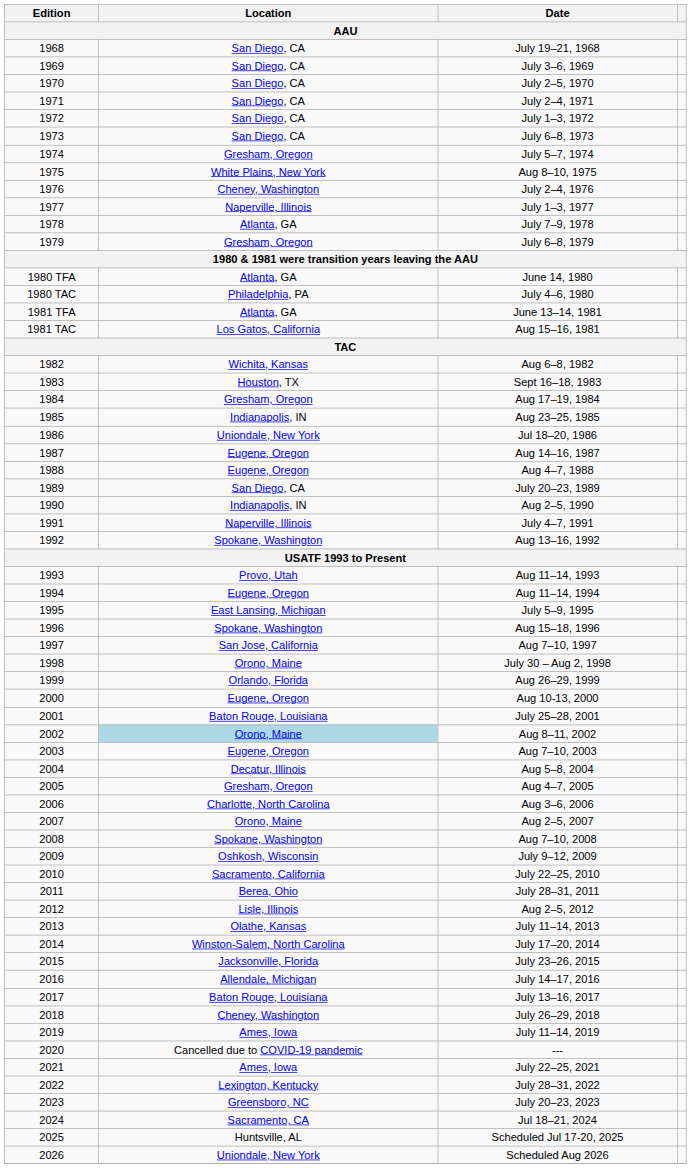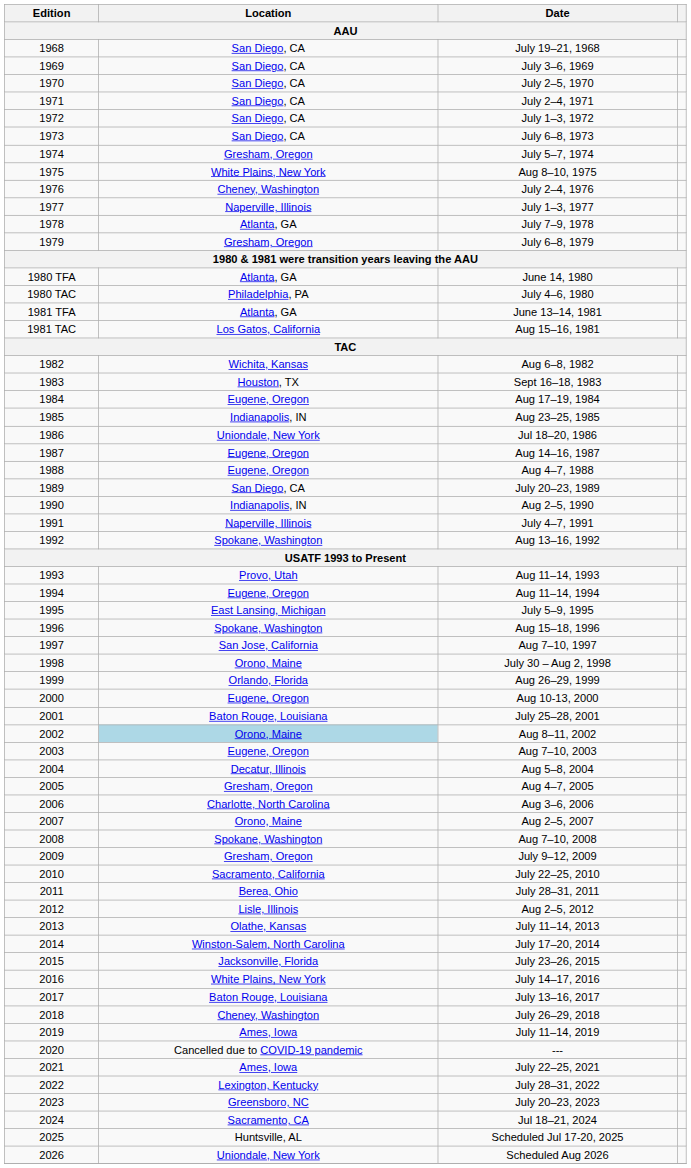 <table class="wikitable" style="text-align:center; font-size:95%; width:74%;">
 <tr>
 <th>Edition</th>
 <th>Location</th>
 <th>Date</th>
 <th></th>
 </tr>
 <tr>
 <th colspan="4"><strong>AAU</strong></th>
 </tr>
 <tr>
 <td>1968</td>
 <td><a href='#'>San Diego</a>, CA</td>
 <td>July 19–21, 1968</td>
 <td></td>
 </tr>
 <tr>
 <td>1969</td>
 <td><a href='#'>San Diego</a>, CA</td>
 <td>July 3–6, 1969</td>
 <td></td>
 </tr>
 <tr>
 <td>1970</td>
 <td><a href='#'>San Diego</a>, CA</td>
 <td>July 2–5, 1970</td>
 <td></td>
 </tr>
 <tr>
 <td>1971</td>
 <td><a href='#'>San Diego</a>, CA</td>
 <td>July 2–4, 1971</td>
 <td></td>
 </tr>
 <tr>
 <td>1972</td>
 <td><a href='#'>San Diego</a>, CA</td>
 <td>July 1–3, 1972</td>
 <td></td>
 </tr>
 <tr>
 <td>1973</td>
 <td><a href='#'>San Diego</a>, CA</td>
 <td>July 6–8, 1973</td>
 <td></td>
 </tr>
 <tr>
 <td>1974</td>
 <td><a href='#'>Gresham, Oregon</a></td>
 <td>July 5–7, 1974</td>
 <td></td>
 </tr>
 <tr>
 <td>1975</td>
 <td><a href='#'>White Plains, New York</a></td>
 <td>Aug 8–10, 1975</td>
 <td></td>
 </tr>
 <tr>
 <td>1976</td>
 <td><a href='#'>Cheney, Washington</a></td>
 <td>July 2–4, 1976</td>
 <td></td>
 </tr>
 <tr>
 <td>1977</td>
 <td><a href='#'>Naperville, Illinois</a></td>
 <td>July 1–3, 1977</td>
 <td></td>
 </tr>
 <tr>
 <td>1978</td>
 <td><a href='#'>Atlanta</a>, GA</td>
 <td>July 7–9, 1978</td>
 <td></td>
 </tr>
 <tr>
 <td>1979</td>
 <td><a href='#'>Gresham, Oregon</a></td>
 <td>July 6–8, 1979</td>
 <td></td>
 </tr>
 <tr>
 <th colspan="4"><strong>1980 & 1981 were transition years leaving the AAU</strong></th>
 </tr>
 <tr>
 <td>1980 TFA</td>
 <td><a href='#'>Atlanta</a>, GA</td>
 <td>June 14, 1980</td>
 <td></td>
 </tr>
 <tr>
 <td>1980 TAC</td>
 <td><a href='#'>Philadelphia</a>, PA</td>
 <td>July 4–6, 1980</td>
 <td></td>
 </tr>
 <tr>
 <td>1981 TFA</td>
 <td><a href='#'>Atlanta</a>, GA</td>
 <td>June 13–14, 1981</td>
 <td></td>
 </tr>
 <tr>
 <td>1981 TAC</td>
 <td><a href='#'>Los Gatos, California</a></td>
 <td>Aug 15–16, 1981</td>
 <td></td>
 </tr>
 <tr>
 <th colspan="4"><strong>TAC</strong></th>
 </tr>
 <tr>
 <td>1982</td>
 <td><a href='#'>Wichita, Kansas</a></td>
 <td>Aug 6–8, 1982</td>
 <td></td>
 </tr>
 <tr>
 <td>1983</td>
 <td><a href='#'>Houston</a>, TX</td>
 <td>Sept 16–18, 1983</td>
 <td></td>
 </tr>
 <tr>
 <td>1984</td>
-<td><a href='#'>Gresham, Oregon</a></td>
+<td><a href='#'>Eugene, Oregon</a></td>
 <td>Aug 17–19, 1984</td>
 <td></td>
 </tr>
 <tr>
 <td>1985</td>
 <td><a href='#'>Indianapolis</a>, IN</td>
 <td>Aug 23–25, 1985</td>
 <td></td>
 </tr>
 <tr>
 <td>1986</td>
 <td><a href='#'>Uniondale, New York</a></td>
 <td>Jul 18–20, 1986</td>
 <td></td>
 </tr>
 <tr>
 <td>1987</td>
 <td><a href='#'>Eugene, Oregon</a></td>
 <td>Aug 14–16, 1987</td>
 <td></td>
 </tr>
 <tr>
 <td>1988</td>
 <td><a href='#'>Eugene, Oregon</a></td>
 <td>Aug 4–7, 1988</td>
 <td></td>
 </tr>
 <tr>
 <td>1989</td>
 <td><a href='#'>San Diego</a>, CA</td>
 <td>July 20–23, 1989</td>
 <td></td>
 </tr>
 <tr>
 <td>1990</td>
 <td><a href='#'>Indianapolis</a>, IN</td>
 <td>Aug 2–5, 1990</td>
 <td></td>
 </tr>
 <tr>
 <td>1991</td>
 <td><a href='#'>Naperville, Illinois</a></td>
 <td>July 4–7, 1991</td>
 <td></td>
 </tr>
 <tr>
 <td>1992</td>
 <td><a href='#'>Spokane, Washington</a></td>
 <td>Aug 13–16, 1992</td>
 <td></td>
 </tr>
 <tr>
 <th colspan="4"><strong>USATF 1993 to Present</strong></th>
 </tr>
 <tr>
 <td>1993</td>
 <td><a href='#'>Provo, Utah</a></td>
 <td>Aug 11–14, 1993</td>
 <td></td>
 </tr>
 <tr>
 <td>1994</td>
 <td><a href='#'>Eugene, Oregon</a></td>
 <td>Aug 11–14, 1994</td>
 <td></td>
 </tr>
 <tr>
 <td>1995</td>
 <td><a href='#'>East Lansing, Michigan</a></td>
 <td>July 5–9, 1995</td>
 <td></td>
 </tr>
 <tr>
 <td>1996</td>
 <td><a href='#'>Spokane, Washington</a></td>
 <td>Aug 15–18, 1996</td>
 <td></td>
 </tr>
 <tr>
 <td>1997</td>
 <td><a href='#'>San Jose, California</a></td>
 <td>Aug 7–10, 1997</td>
 <td></td>
 </tr>
 <tr>
 <td>1998</td>
 <td><a href='#'>Orono, Maine</a></td>
 <td>July 30 – Aug 2, 1998</td>
 <td></td>
 </tr>
 <tr>
 <td>1999</td>
 <td><a href='#'>Orlando, Florida</a></td>
 <td>Aug 26–29, 1999</td>
 <td></td>
 </tr>
 <tr>
 <td>2000</td>
 <td><a href='#'>Eugene, Oregon</a></td>
 <td>Aug 10-13, 2000</td>
 <td></td>
 </tr>
 <tr>
 <td>2001</td>
 <td><a href='#'>Baton Rouge, Louisiana</a></td>
 <td>July 25–28, 2001</td>
 <td></td>
 </tr>
 <tr>
 <td>2002</td>
 <td style="background: lightblue;"><a href='#'>Orono, Maine</a></td>
 <td>Aug 8–11, 2002</td>
 <td></td>
 </tr>
 <tr>
 <td>2003</td>
 <td><a href='#'>Eugene, Oregon</a></td>
 <td>Aug 7–10, 2003</td>
 <td></td>
 </tr>
 <tr>
 <td>2004</td>
 <td><a href='#'>Decatur, Illinois</a></td>
 <td>Aug 5–8, 2004</td>
 <td></td>
 </tr>
 <tr>
 <td>2005</td>
 <td><a href='#'>Gresham, Oregon</a></td>
 <td>Aug 4–7, 2005</td>
 <td></td>
 </tr>
 <tr>
 <td>2006</td>
 <td><a href='#'>Charlotte, North Carolina</a></td>
 <td>Aug 3–6, 2006</td>
 <td></td>
 </tr>
 <tr>
 <td>2007</td>
 <td><a href='#'>Orono, Maine</a></td>
 <td>Aug 2–5, 2007</td>
 <td></td>
 </tr>
 <tr>
 <td>2008</td>
 <td><a href='#'>Spokane, Washington</a></td>
 <td>Aug 7–10, 2008</td>
 <td></td>
 </tr>
 <tr>
 <td>2009</td>
-<td><a href='#'>Oshkosh, Wisconsin</a></td>
+<td><a href='#'>Gresham, Oregon</a></td>
 <td>July 9–12, 2009</td>
 <td></td>
 </tr>
 <tr>
 <td>2010</td>
 <td><a href='#'>Sacramento, California</a></td>
 <td>July 22–25, 2010</td>
 <td></td>
 </tr>
 <tr>
 <td>2011</td>
 <td><a href='#'>Berea, Ohio</a></td>
 <td>July 28–31, 2011</td>
 <td></td>
 </tr>
 <tr>
 <td>2012</td>
 <td><a href='#'>Lisle, Illinois</a></td>
 <td>Aug 2–5, 2012</td>
 <td></td>
 </tr>
 <tr>
 <td>2013</td>
 <td><a href='#'>Olathe, Kansas</a></td>
 <td>July 11–14, 2013</td>
 <td></td>
 </tr>
 <tr>
 <td>2014</td>
 <td><a href='#'>Winston-Salem, North Carolina</a></td>
 <td>July 17–20, 2014</td>
 <td></td>
 </tr>
 <tr>
 <td>2015</td>
 <td><a href='#'>Jacksonville, Florida</a></td>
 <td>July 23–26, 2015</td>
 <td></td>
 </tr>
 <tr>
 <td>2016</td>
-<td><a href='#'>Allendale, Michigan</a></td>
+<td><a href='#'>White Plains, New York</a></td>
 <td>July 14–17, 2016</td>
 <td></td>
 </tr>
 <tr>
 <td>2017</td>
 <td><a href='#'>Baton Rouge, Louisiana</a></td>
 <td>July 13–16, 2017</td>
 <td></td>
 </tr>
 <tr>
 <td>2018</td>
 <td><a href='#'>Cheney, Washington</a></td>
 <td>July 26–29, 2018</td>
 <td></td>
 </tr>
 <tr>
 <td>2019</td>
 <td><a href='#'>Ames, Iowa</a></td>
 <td>July 11–14, 2019</td>
 <td></td>
 </tr>
 <tr>
 <td>2020</td>
 <td>Cancelled due to <a href='#'>COVID-19 pandemic</a></td>
 <td>---</td>
 <td></td>
 </tr>
 <tr>
 <td>2021</td>
 <td><a href='#'>Ames, Iowa</a></td>
 <td>July 22–25, 2021</td>
 <td></td>
 </tr>
 <tr>
 <td>2022</td>
 <td><a href='#'>Lexington, Kentucky</a></td>
 <td>July 28–31, 2022</td>
 <td></td>
 </tr>
 <tr>
 <td>2023</td>
 <td><a href='#'>Greensboro, NC</a></td>
 <td>July 20–23, 2023</td>
 <td></td>
 </tr>
 <tr>
 <td>2024</td>
 <td><a href='#'>Sacramento, CA</a></td>
 <td>Jul 18–21, 2024</td>
 <td></td>
 </tr>
 <tr>
 <td>2025</td>
 <td>Huntsville, AL</td>
 <td>Scheduled Jul 17-20, 2025</td>
 <td></td>
 </tr>
 <tr>
 <td>2026</td>
 <td><a href='#'>Uniondale, New York</a></td>
 <td>Scheduled Aug 2026</td>
 <td></td>
 </tr>
 <tr>
 </tr>
 </table>
